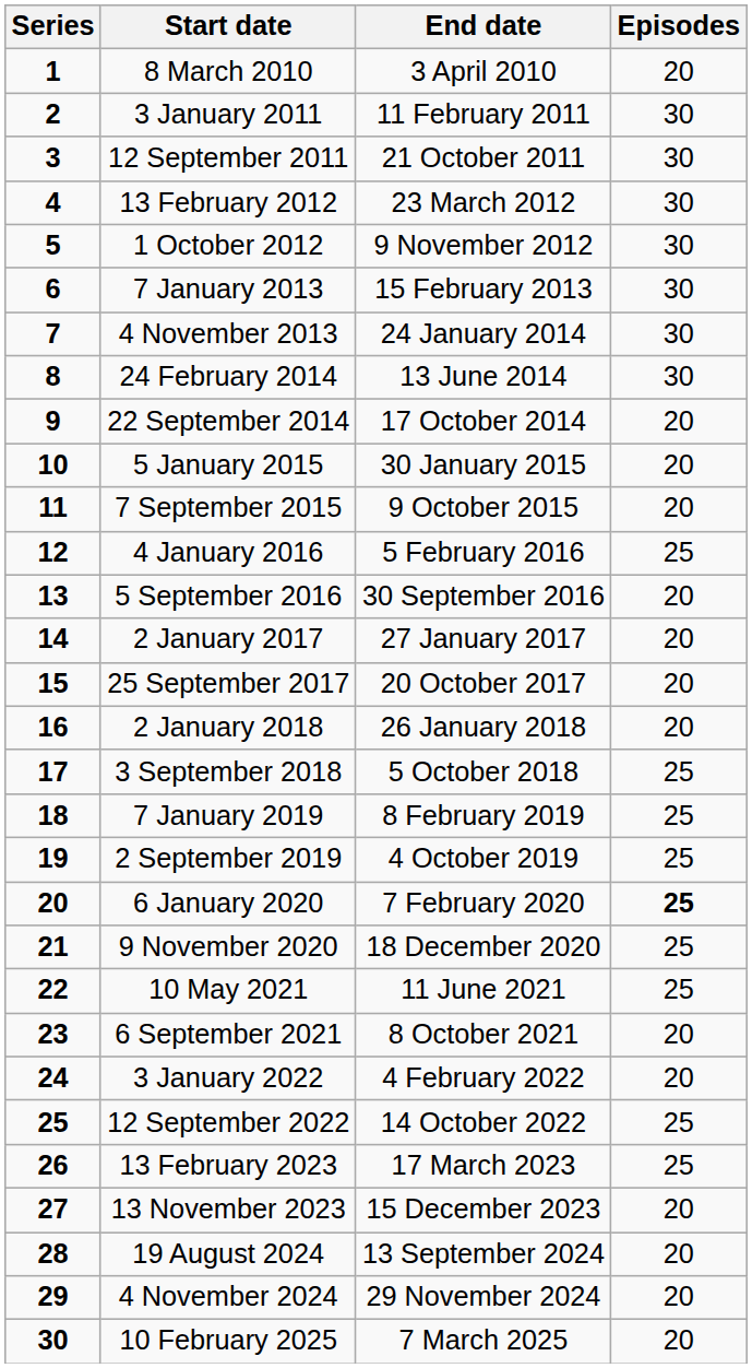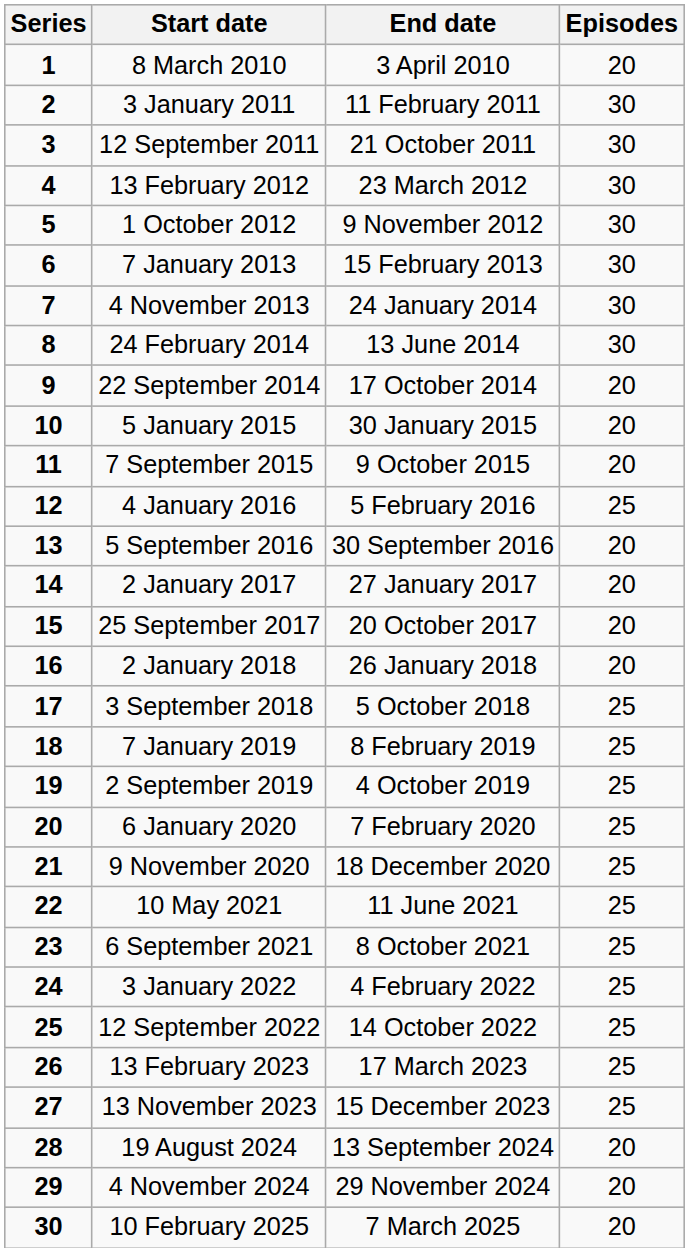 <table class="wikitable" style="text-align:center;">
 <tr>
 <th>Series</th>
 <th>Start date</th>
 <th>End date</th>
 <th>Episodes</th>
 </tr>
 <tr>
 <td><strong>1</strong></td>
 <td>8 March 2010</td>
 <td>3 April 2010</td>
 <td>20</td>
 </tr>
 <tr>
 <td><strong>2</strong></td>
 <td>3 January 2011</td>
 <td>11 February 2011</td>
 <td>30</td>
 </tr>
 <tr>
 <td><strong>3</strong></td>
 <td>12 September 2011</td>
 <td>21 October 2011</td>
 <td>30</td>
 </tr>
 <tr>
 <td><strong>4</strong></td>
 <td>13 February 2012</td>
 <td>23 March 2012</td>
 <td>30</td>
 </tr>
 <tr>
 <td><strong>5</strong></td>
 <td>1 October 2012</td>
 <td>9 November 2012</td>
 <td>30</td>
 </tr>
 <tr>
 <td><strong>6</strong></td>
 <td>7 January 2013</td>
 <td>15 February 2013</td>
 <td>30</td>
 </tr>
 <tr>
 <td><strong>7</strong></td>
 <td>4 November 2013</td>
 <td>24 January 2014</td>
 <td>30</td>
 </tr>
 <tr>
 <td><strong>8</strong></td>
 <td>24 February 2014</td>
 <td>13 June 2014</td>
 <td>30</td>
 </tr>
 <tr>
 <td><strong>9</strong></td>
 <td>22 September 2014</td>
 <td>17 October 2014</td>
 <td>20</td>
 </tr>
 <tr>
 <td><strong>10</strong></td>
 <td>5 January 2015</td>
 <td>30 January 2015</td>
 <td>20</td>
 </tr>
 <tr>
 <td><strong>11</strong></td>
 <td>7 September 2015</td>
 <td>9 October 2015</td>
 <td>20</td>
 </tr>
 <tr>
 <td><strong>12</strong></td>
 <td>4 January 2016</td>
 <td>5 February 2016</td>
 <td>25</td>
 </tr>
 <tr>
 <td><strong>13</strong></td>
 <td>5 September 2016</td>
 <td>30 September 2016</td>
 <td>20</td>
 </tr>
 <tr>
 <td><strong>14</strong></td>
 <td>2 January 2017</td>
 <td>27 January 2017</td>
 <td>20</td>
 </tr>
 <tr>
 <td><strong>15</strong></td>
 <td>25 September 2017</td>
 <td>20 October 2017</td>
 <td>20</td>
 </tr>
 <tr>
 <td><strong>16</strong></td>
 <td>2 January 2018</td>
 <td>26 January 2018</td>
 <td>20</td>
 </tr>
 <tr>
 <td><strong>17</strong></td>
 <td>3 September 2018</td>
 <td>5 October 2018</td>
 <td>25</td>
 </tr>
 <tr>
 <td><strong>18</strong></td>
 <td>7 January 2019</td>
 <td>8 February 2019</td>
 <td>25</td>
 </tr>
 <tr>
 <td><strong>19</strong></td>
 <td>2 September 2019</td>
 <td>4 October 2019</td>
 <td>25</td>
 </tr>
 <tr>
 <td><strong>20</strong></td>
 <td>6 January 2020</td>
 <td>7 February 2020</td>
-<td><strong>25</strong></td>
+<td>25</td>
 </tr>
 <tr>
 <td><strong>21</strong></td>
 <td>9 November 2020</td>
 <td>18 December 2020</td>
 <td>25</td>
 </tr>
 <tr>
 <td><strong>22</strong></td>
 <td>10 May 2021</td>
 <td>11 June 2021</td>
 <td>25</td>
 </tr>
 <tr>
 <td><strong>23</strong></td>
 <td>6 September 2021</td>
 <td>8 October 2021</td>
-<td>20</td>
+<td>25</td>
 </tr>
 <tr>
 <td><strong>24</strong></td>
 <td>3 January 2022</td>
 <td>4 February 2022</td>
-<td>20</td>
+<td>25</td>
 </tr>
 <tr>
 <td><strong>25</strong></td>
 <td>12 September 2022</td>
 <td>14 October 2022</td>
 <td>25</td>
 </tr>
 <tr>
 <td><strong>26</strong></td>
 <td>13 February 2023</td>
 <td>17 March 2023</td>
 <td>25</td>
 </tr>
 <tr>
 <td><strong>27</strong></td>
 <td>13 November 2023</td>
 <td>15 December 2023</td>
-<td>20</td>
+<td>25</td>
 </tr>
 <tr>
 <td><strong>28</strong></td>
 <td>19 August 2024</td>
 <td>13 September 2024</td>
 <td>20</td>
 </tr>
 <tr>
 <td><strong>29</strong></td>
 <td>4 November 2024</td>
 <td>29 November 2024</td>
 <td>20</td>
 </tr>
 <tr>
 <td><strong>30</strong></td>
 <td>10 February 2025</td>
 <td>7 March 2025</td>
 <td>20</td>
 </tr>
 </table>
